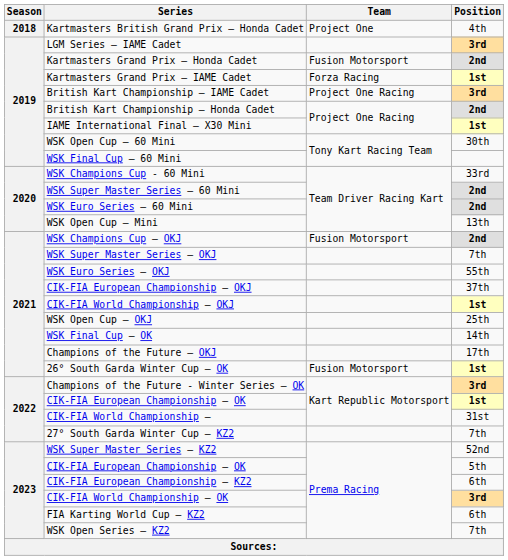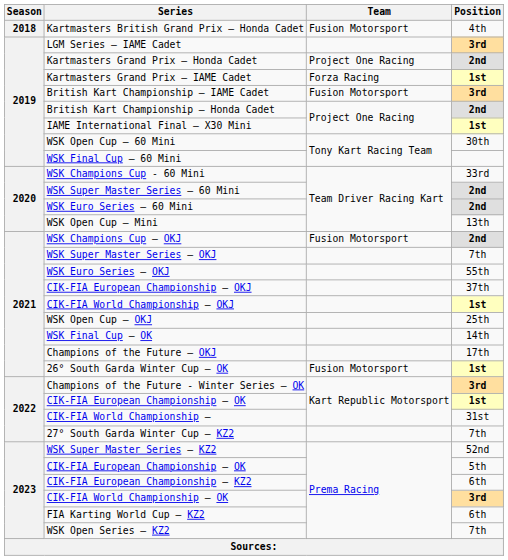 <table class="wikitable" style="font-size: 85%; text-align:center">
 <tr>
 <th>Season</th>
 <th>Series</th>
 <th>Team</th>
 <th>Position</th>
 </tr>
 <tr>
 <th>2018</th>
 <td align=left>Kartmasters British Grand Prix — Honda Cadet</td>
-<td align=left>Project One</td>
+<td align=left>Fusion Motorsport</td>
 <td>4th</td>
 </tr>
 <tr>
 <th rowspan="8">2019</th>
 <td align=left>LGM Series — IAME Cadet</td>
 <td align=left></td>
 <td style="background:#FFDF9F"><strong>3rd</strong></td>
 </tr>
 <tr>
 <td align=left>Kartmasters Grand Prix — Honda Cadet</td>
-<td align=left>Fusion Motorsport</td>
+<td align=left>Project One Racing</td>
 <td style="background:#DFDFDF"><strong>2nd</strong></td>
 </tr>
 <tr>
 <td align=left>Kartmasters Grand Prix — IAME Cadet</td>
 <td align=left>Forza Racing</td>
 <td style="background:#FFFFBF"><strong>1st</strong></td>
 </tr>
 <tr>
 <td align=left>British Kart Championship — IAME Cadet</td>
-<td align=left>Project One Racing</td>
+<td align=left>Fusion Motorsport</td>
 <td style="background:#FFDF9F"><strong>3rd</strong></td>
 </tr>
 <tr>
 <td align=left>British Kart Championship — Honda Cadet</td>
 <td rowspan="2" align="left">Project One Racing</td>
 <td style="background:#DFDFDF"><strong>2nd</strong></td>
 </tr>
 <tr>
 <td align=left>IAME International Final — X30 Mini</td>
 <td style="background:#FFFFBF"><strong>1st</strong></td>
 </tr>
 <tr>
 <td align=left>WSK Open Cup — 60 Mini</td>
 <td rowspan="2" align="left">Tony Kart Racing Team</td>
 <td>30th</td>
 </tr>
 <tr>
 <td align=left><a href='#'>WSK Final Cup</a> — 60 Mini</td>
 <td></td>
 </tr>
 <tr>
 <th rowspan="4">2020</th>
 <td align=left><a href='#'>WSK Champions Cup</a> - 60 Mini</td>
 <td rowspan="4" align="left">Team Driver Racing Kart</td>
 <td>33rd</td>
 </tr>
 <tr>
 <td align=left><a href='#'>WSK Super Master Series</a> — 60 Mini</td>
 <td style="background:#DFDFDF"><strong>2nd</strong></td>
 </tr>
 <tr>
 <td align=left><a href='#'>WSK Euro Series</a> — 60 Mini</td>
 <td style="background:#DFDFDF"><strong>2nd</strong></td>
 </tr>
 <tr>
 <td align=left>WSK Open Cup — Mini</td>
 <td>13th</td>
 </tr>
 <tr>
 <th rowspan="9">2021</th>
 <td align=left><a href='#'>WSK Champions Cup</a> — <a href='#'>OKJ</a></td>
 <td align=left>Fusion Motorsport</td>
 <td style="background:#DFDFDF"><strong>2nd</strong></td>
 </tr>
 <tr>
 <td align=left><a href='#'>WSK Super Master Series</a> — <a href='#'>OKJ</a></td>
 <td align=left></td>
 <td>7th</td>
 </tr>
 <tr>
 <td align=left><a href='#'>WSK Euro Series</a> — <a href='#'>OKJ</a></td>
 <td align=left></td>
 <td>55th</td>
 </tr>
 <tr>
 <td align=left><a href='#'>CIK-FIA European Championship</a> — <a href='#'>OKJ</a></td>
 <td align=left></td>
 <td>37th</td>
 </tr>
 <tr>
 <td align=left><a href='#'>CIK-FIA World Championship</a> — <a href='#'>OKJ</a></td>
 <td align=left></td>
 <td style="background:#FFFFBF"><strong>1st</strong></td>
 </tr>
 <tr>
 <td align=left>WSK Open Cup — <a href='#'>OKJ</a></td>
 <td align=left></td>
 <td>25th</td>
 </tr>
 <tr>
 <td align=left><a href='#'>WSK Final Cup</a> — <a href='#'>OK</a></td>
 <td align=left></td>
 <td>14th</td>
 </tr>
 <tr>
 <td align=left>Champions of the Future — <a href='#'>OKJ</a></td>
 <td align=left></td>
 <td>17th</td>
 </tr>
 <tr>
 <td align=left>26° South Garda Winter Cup — <a href='#'>OK</a></td>
 <td align=left>Fusion Motorsport</td>
 <td style="background:#FFFFBF"><strong>1st</strong></td>
 </tr>
 <tr>
 <th rowspan="4">2022</th>
 <td align=left>Champions of the Future - Winter Series — <a href='#'>OK</a></td>
 <td rowspan="3" align="left">Kart Republic Motorsport</td>
 <td style="background:#FFDF9F"><strong>3rd</strong></td>
 </tr>
 <tr>
 <td align=left><a href='#'>CIK-FIA European Championship</a> — <a href='#'>OK</a></td>
 <td style="background:#FFFFBF"><strong>1st</strong></td>
 </tr>
 <tr>
 <td align=left><a href='#'>CIK-FIA World Championship</a> —</td>
 <td>31st</td>
 </tr>
 <tr>
 <td align=left>27° South Garda Winter Cup — <a href='#'>KZ2</a></td>
 <td align=left></td>
 <td>7th</td>
 </tr>
 <tr>
 <th rowspan="6">2023</th>
 <td align=left><a href='#'>WSK Super Master Series</a> — <a href='#'>KZ2</a></td>
 <td rowspan="6" align="left"><a href='#'>Prema Racing</a></td>
 <td>52nd</td>
 </tr>
 <tr>
 <td align=left><a href='#'>CIK-FIA European Championship</a> — <a href='#'>OK</a></td>
 <td>5th</td>
 </tr>
 <tr>
 <td align=left><a href='#'>CIK-FIA European Championship</a> — <a href='#'>KZ2</a></td>
 <td>6th</td>
 </tr>
 <tr>
 <td align=left><a href='#'>CIK-FIA World Championship</a> — <a href='#'>OK</a></td>
 <td style="background:#FFDF9F"><strong>3rd</strong></td>
 </tr>
 <tr>
 <td align=left>FIA Karting World Cup — <a href='#'>KZ2</a></td>
 <td>6th</td>
 </tr>
 <tr>
 <td align=left>WSK Open Series — <a href='#'>KZ2</a></td>
 <td>7th</td>
 </tr>
 <tr>
 <th colspan="4" align="left">Sources:</th>
 </tr>
 </table>
